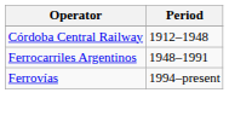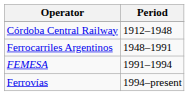 <table class= wikitable>
 <tr>
 <th>Operator</th>
 <th>Period</th>
 </tr>
 <tr>
 </tr>
 <tr>
 <td> <a href='#'>Córdoba Central Railway</a></td>
 <td>1912–1948</td>
 </tr>
 <tr>
 <td> <a href='#'>Ferrocarriles Argentinos</a></td>
 <td>1948–1991</td>
 </tr>
 <tr>
+<td> <em><a href='#'>FEMESA</a></em> </td>
+<td>1991–1994</td>
+</tr>
+<tr>
 <td> <a href='#'>Ferrovías</a></td>
 <td>1994–present</td>
 </tr>
 </table>
